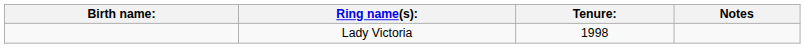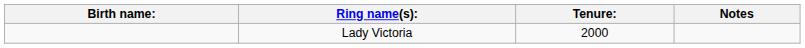 <table class="sortable wikitable" style="font-size:85%; text-align:center; width:70%;">
 <tr>
 <th>Birth name:</th>
 <th><a href='#'>Ring name</a>(s):</th>
 <th>Tenure:</th>
 <th>Notes</th>
 </tr>
 <tr>
 <td></td>
 <td>Lady Victoria</td>
-<td sort>1998</td>
+<td sort>2000</td>
 <td></td>
 </tr>
 </table>
